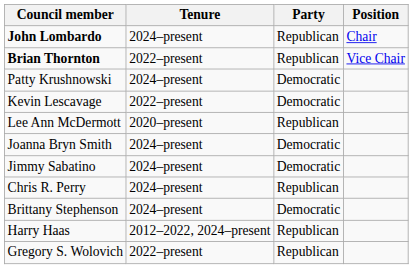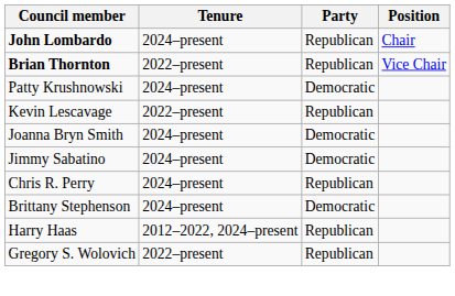 <table class=wikitable>
 <tr>
 <th>Council member</th>
 <th>Tenure</th>
 <th>Party</th>
 <th>Position</th>
 </tr>
 <tr>
 <td><strong>John Lombardo</strong></td>
 <td>2024–present</td>
 <td>Republican</td>
 <td><a href='#'>Chair</a></td>
 </tr>
 <tr>
 <td><strong>Brian Thornton</strong></td>
 <td>2022–present</td>
 <td>Republican</td>
 <td><a href='#'>Vice Chair</a></td>
 </tr>
 <tr>
 <td>Patty Krushnowski</td>
 <td>2024–present</td>
 <td>Democratic</td>
 <td></td>
 </tr>
 <tr>
 <td>Kevin Lescavage</td>
 <td>2022–present</td>
-<td>Democratic</td>
-<td></td>
-</tr>
-<tr>
-<td>Lee Ann McDermott</td>
-<td>2020–present</td>
 <td>Republican</td>
 <td></td>
 </tr>
 <tr>
 <td>Joanna Bryn Smith</td>
 <td>2024–present</td>
 <td>Democratic</td>
 <td></td>
 </tr>
 <tr>
 <td>Jimmy Sabatino</td>
 <td>2024–present</td>
 <td>Democratic</td>
 <td></td>
 </tr>
 <tr>
 <td>Chris R. Perry</td>
 <td>2024–present</td>
 <td>Republican</td>
 <td></td>
 </tr>
 <tr>
 <td>Brittany Stephenson</td>
 <td>2024–present</td>
 <td>Democratic</td>
 <td></td>
 </tr>
 <tr>
 <td>Harry Haas</td>
 <td>2012–2022, 2024–present</td>
 <td>Republican</td>
 <td></td>
 </tr>
 <tr>
 <td>Gregory S. Wolovich</td>
 <td>2022–present</td>
 <td>Republican</td>
 <td></td>
 </tr>
 </table>
